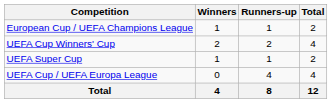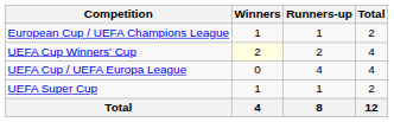 <table class="wikitable sortable">
 <tr>
 <th>Competition</th>
 <th>Winners</th>
 <th>Runners-up</th>
 <th>Total</th>
 </tr>
 <tr>
 <td><a href='#'>European Cup / UEFA Champions League</a></td>
 <td align=center>1</td>
 <td align=center>1</td>
 <td align=center>2</td>
 </tr>
 <tr>
 <td><a href='#'>UEFA Cup Winners' Cup</a></td>
+<td align=center style="background: lightyellow;">2</td>
 <td align=center>2</td>
-<td align=center>2</td>
+<td align=center>4</td>
+</tr>
+<tr>
+<td><a href='#'>UEFA Cup / UEFA Europa League</a></td>
+<td align=center>0</td>
+<td align=center>4</td>
 <td align=center>4</td>
 </tr>
 <tr>
 <td><a href='#'>UEFA Super Cup</a></td>
 <td align=center>1</td>
 <td align=center>1</td>
 <td align=center>2</td>
 </tr>
 <tr>
-<td><a href='#'>UEFA Cup / UEFA Europa League</a></td>
-<td align=center>0</td>
-<td align=center>4</td>
-<td align=center>4</td>
-</tr>
-<tr>
 <th>Total</th>
 <th>4</th>
 <th>8</th>
 <th>12</th>
 </tr>
 </table>
